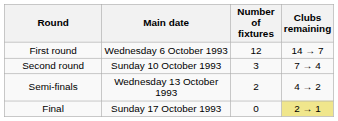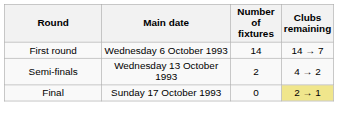 <table class="wikitable plainrowheaders" style="text-align:center">
 <tr>
 <th scope="col" style="width:150px">Round</th>
 <th scope="col" style="width:200px">Main date</th>
 <th scope="col" style="width:75px">Number of fixtures</th>
 <th scope="col" style="width:75px">Clubs remaining</th>
 </tr>
 <tr>
 <td>First round</td>
 <td>Wednesday 6 October 1993</td>
-<td>12</td>
+<td>14</td>
 <td>14 → 7</td>
-</tr>
-<tr>
-<td>Second round</td>
-<td>Sunday 10 October 1993</td>
-<td>3</td>
-<td>7 → 4</td>
 </tr>
 <tr>
 <td>Semi-finals</td>
 <td>Wednesday 13 October 1993</td>
 <td>2</td>
 <td>4 → 2</td>
 </tr>
 <tr>
 <td>Final</td>
 <td>Sunday 17 October 1993</td>
 <td>0</td>
 <td style="background: khaki;">2 → 1</td>
 </tr>
 </table>
